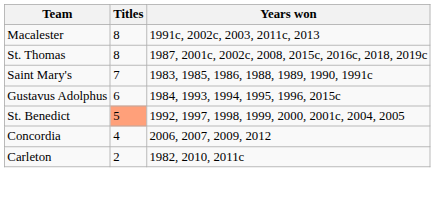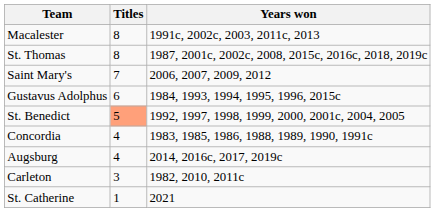 <table class="wikitable">
 <tr>
 <th>Team</th>
 <th>Titles</th>
 <th>Years  won</th>
 </tr>
 <tr>
 <td>Macalester</td>
 <td> 8</td>
 <td>1991c, 2002c, 2003, 2011c, 2013</td>
 </tr>
 <tr>
 <td>St. Thomas</td>
 <td> 8</td>
 <td>1987, 2001c, 2002c, 2008, 2015c, 2016c, 2018, 2019c</td>
 </tr>
 <tr>
 <td>Saint Mary's</td>
 <td> 7</td>
-<td>1983, 1985, 1986, 1988, 1989, 1990, 1991c</td>
+<td>2006, 2007, 2009, 2012</td>
 </tr>
 <tr>
 <td>Gustavus Adolphus</td>
 <td> 6</td>
 <td>1984, 1993, 1994, 1995, 1996, 2015c</td>
 </tr>
 <tr>
 <td>St. Benedict</td>
 <td style="background: lightsalmon;"> 5</td>
 <td>1992, 1997, 1998, 1999, 2000, 2001c, 2004, 2005</td>
 </tr>
 <tr>
 <td>Concordia</td>
 <td> 4</td>
-<td>2006, 2007, 2009, 2012</td>
+<td>1983, 1985, 1986, 1988, 1989, 1990, 1991c</td>
+</tr>
+<tr>
+<td>Augsburg</td>
+<td> 4</td>
+<td>2014, 2016c, 2017, 2019c</td>
 </tr>
 <tr>
 <td>Carleton</td>
-<td> 2</td>
+<td> 3</td>
 <td>1982, 2010, 2011c</td>
 </tr>
+<tr>
+<td>St. Catherine</td>
+<td> 1</td>
+<td>2021</td>
+</tr>
 </table>
